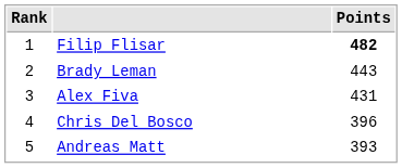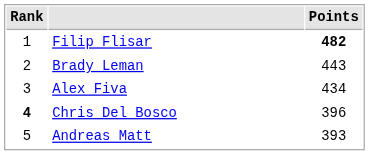 <table cellspacing="1" cellpadding="3" style="border:1px solid #AAAAAA;font-size:86%">
 <tr bgcolor="#E4E4E4">
 <th style="border-bottom:1px solid #AAAAAA" width=10>Rank</th>
 <th style="border-bottom:1px solid #AAAAAA" width=200></th>
 <th style="border-bottom:1px solid #AAAAAA" width=20>Points</th>
 </tr>
 <tr>
 <td style="text-align:center;">1</td>
 <td> <a href='#'>Filip Flisar</a></td>
 <td align=center><strong>482</strong></td>
 </tr>
 <tr>
 <td style="text-align:center;">2</td>
 <td> <a href='#'>Brady Leman</a></td>
 <td align=center>443</td>
 </tr>
 <tr>
 <td style="text-align:center;">3</td>
 <td> <a href='#'>Alex Fiva</a></td>
-<td align=center>431</td>
+<td align=center>434</td>
 </tr>
 <tr>
-<td style="text-align:center;">4</td>
+<td style="text-align:center;"><strong>4</strong></td>
 <td> <a href='#'>Chris Del Bosco</a></td>
 <td align=center>396</td>
 </tr>
 <tr>
 <td style="text-align:center;">5</td>
 <td> <a href='#'>Andreas Matt</a></td>
 <td align=center>393</td>
 </tr>
 </table>
